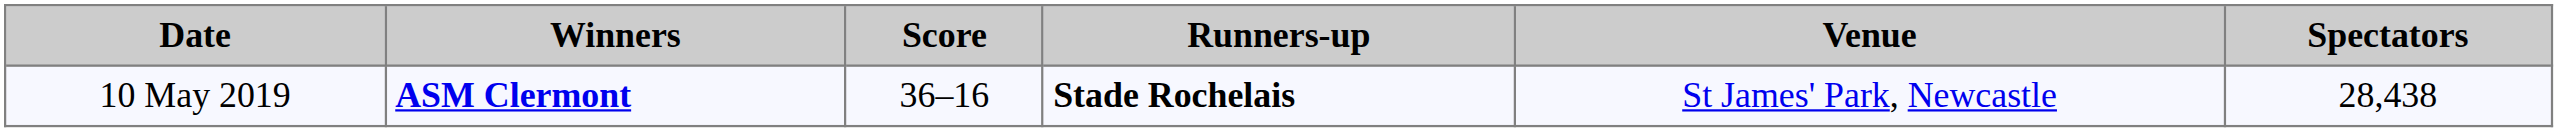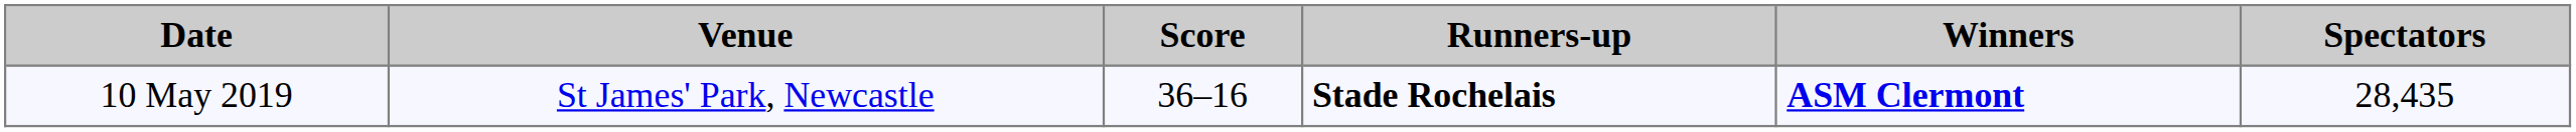 <table bgcolor="#f7f8ff" cellpadding="4" width="90%" cellspacing="0" border="1" style="font-size: 100%; border: grey solid 1px; border-collapse: collapse;">
 <tr bgcolor="#CCCCCC">
 <td align=center><strong>Date</strong></td>
-<td align=center><strong>Winners</strong></td>
+<td align=center><strong>Venue</strong></td>
 <td align=center><strong>Score</strong></td>
 <td align=center><strong>Runners-up</strong></td>
-<td align=center><strong>Venue</strong></td>
+<td align=center><strong>Winners</strong></td>
 <td align=center><strong>Spectators</strong></td>
 </tr>
 <tr>
 <td align=center>10 May 2019</td>
-<td> <strong><a href='#'>ASM Clermont</a></strong></td>
+<td align=center><a href='#'>St James' Park</a>, <a href='#'>Newcastle</a></td>
 <td align=center>36–16</td>
 <td><strong> Stade Rochelais</strong></td>
-<td align=center><a href='#'>St James' Park</a>, <a href='#'>Newcastle</a></td>
-<td align=center>28,438</td>
+<td> <strong><a href='#'>ASM Clermont</a></strong></td>
+<td align=center>28,435</td>
 </tr>
 </table>
